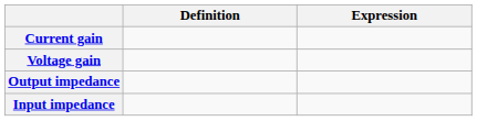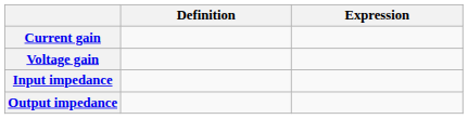 <table class="wikitable" style="text-align:center">
 <tr>
 <th></th>
 <th style="width:2in">Definition</th>
 <th style="width:2in">Expression</th>
 </tr>
 <tr>
 <th><strong><a href='#'>Current gain</a></strong></th>
 <td></td>
 <td></td>
 </tr>
 <tr>
 <th><strong><a href='#'>Voltage gain</a></strong></th>
 <td></td>
 <td></td>
 </tr>
 <tr>
+<th><strong><a href='#'>Input impedance</a></strong></th>
+<td></td>
+<td></td>
+</tr>
+<tr>
 <th><strong><a href='#'>Output impedance</a></strong></th>
 <td></td>
 <td></td>
 </tr>
-<tr>
-<th><strong><a href='#'>Input impedance</a></strong></th>
-<td></td>
-<td></td>
-</tr>
 </table>
